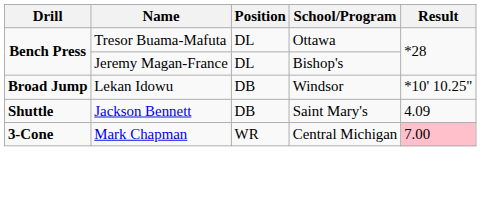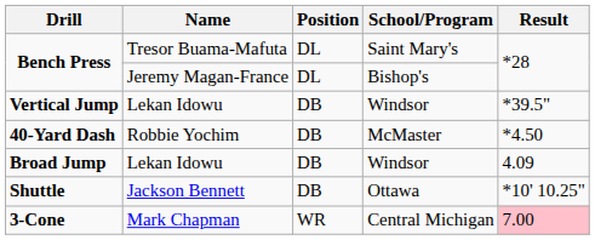 <table class="wikitable">
 <tr>
 <th>Drill</th>
 <th>Name</th>
 <th>Position</th>
 <th>School/Program</th>
 <th>Result</th>
 </tr>
 <tr>
 <td rowspan="2" style="text-align: center;" valign="middle"><strong>Bench Press</strong></td>
 <td>Tresor Buama-Mafuta</td>
 <td>DL</td>
-<td>Ottawa</td>
+<td>Saint Mary's</td>
 <td rowspan="2" style="text-align: left;" valign="middle">*28</td>
 </tr>
 <tr>
 <td>Jeremy Magan-France</td>
 <td>DL</td>
 <td>Bishop's</td>
 </tr>
 <tr>
+<td><strong>Vertical Jump</strong></td>
+<td>Lekan Idowu</td>
+<td>DB</td>
+<td>Windsor</td>
+<td>*39.5"</td>
+</tr>
+<tr>
+<td><strong>40-Yard Dash</strong></td>
+<td>Robbie Yochim</td>
+<td>DB</td>
+<td>McMaster</td>
+<td>*4.50</td>
+</tr>
+<tr>
 <td><strong>Broad Jump</strong></td>
 <td>Lekan Idowu</td>
 <td>DB</td>
 <td>Windsor</td>
-<td>*10' 10.25"</td>
+<td>4.09</td>
 </tr>
 <tr>
 <td><strong>Shuttle</strong></td>
 <td><a href='#'>Jackson Bennett</a></td>
 <td>DB</td>
-<td>Saint Mary's</td>
-<td>4.09</td>
+<td>Ottawa</td>
+<td>*10' 10.25"</td>
 </tr>
 <tr>
 <td><strong>3-Cone</strong></td>
 <td><a href='#'>Mark Chapman</a></td>
 <td>WR</td>
 <td>Central Michigan</td>
 <td style="background: pink;">7.00</td>
 </tr>
 </table>
